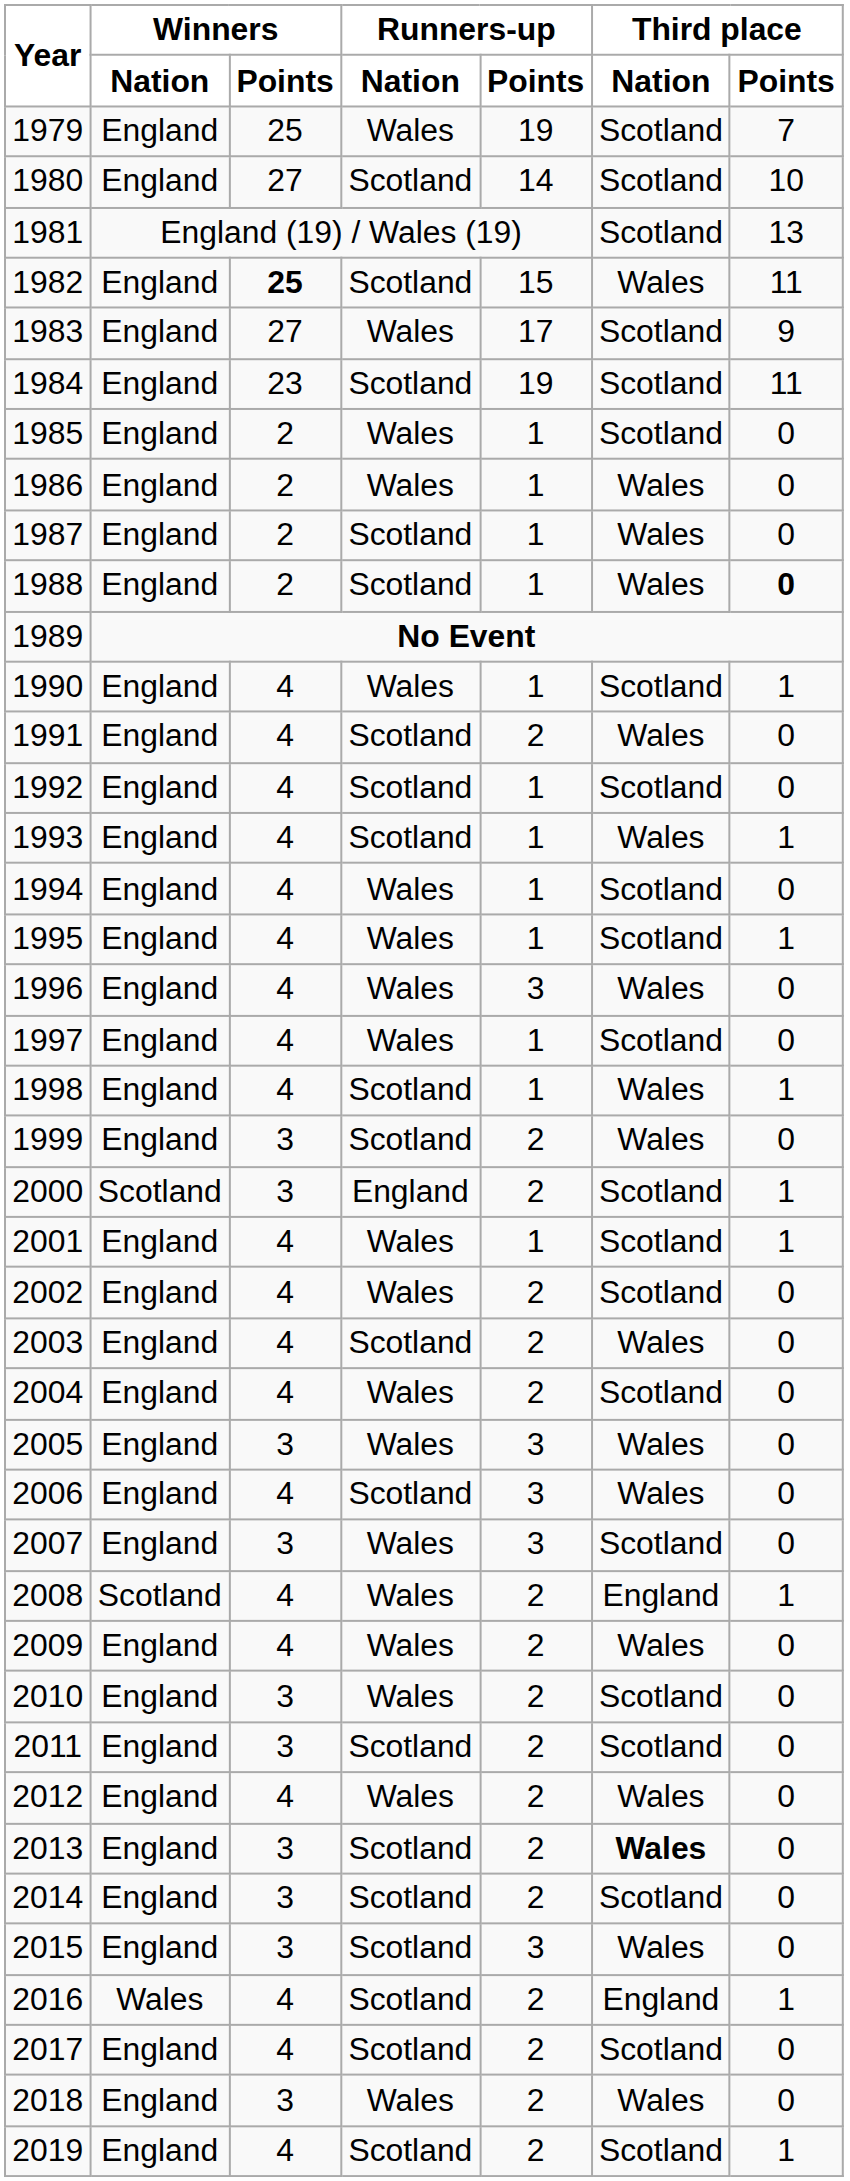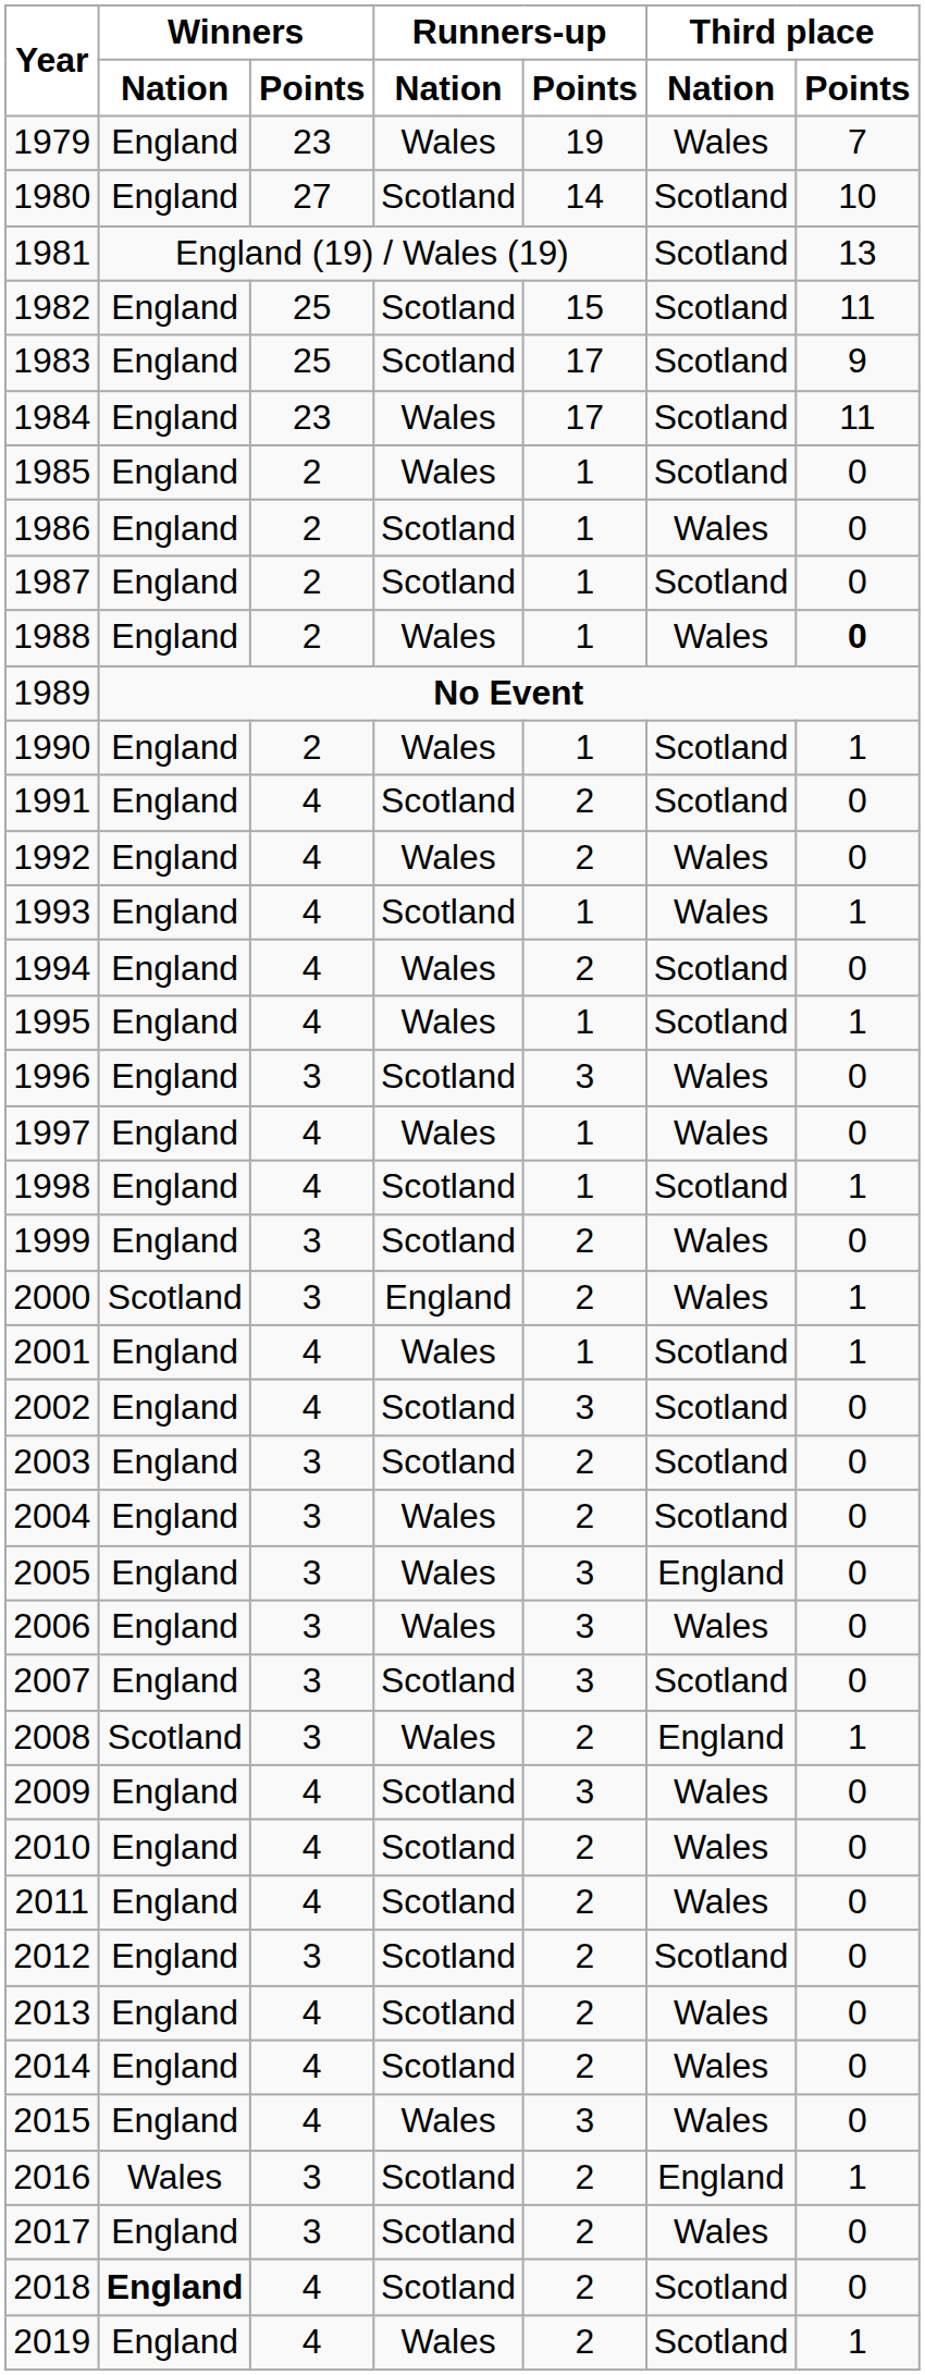 <table class="wikitable" style="text-align: center;">
 <tr>
 <th rowspan=2 style="background:#ffffff; color:#000000;">Year</th>
 <th colspan=2 style="background:#ffffff; color:#000000;">Winners</th>
 <th colspan=2 style="background:#ffffff; color:#000000;">Runners-up</th>
 <th colspan=2 style="background:#ffffff; color:#000000;">Third place</th>
 </tr>
 <tr>
 <th style="background:#ffffff; color:#000000;">Nation</th>
 <th style="background:#ffffff; color:#000000;">Points</th>
 <th style="background:#ffffff; color:#000000;">Nation</th>
 <th style="background:#ffffff; color:#000000;">Points</th>
 <th style="background:#ffffff; color:#000000;">Nation</th>
 <th style="background:#ffffff; color:#000000;">Points</th>
 </tr>
 <tr>
 <td>1979</td>
 <td>England</td>
-<td>25</td>
+<td>23</td>
 <td>Wales</td>
 <td>19</td>
-<td>Scotland</td>
+<td>Wales</td>
 <td>7</td>
 </tr>
 <tr>
 <td>1980</td>
 <td>England</td>
 <td>27</td>
 <td>Scotland</td>
 <td>14</td>
 <td>Scotland</td>
 <td>10</td>
 </tr>
 <tr>
 <td>1981</td>
 <td colspan=4>England (19) / Wales (19)</td>
 <td>Scotland</td>
 <td>13</td>
 </tr>
 <tr>
 <td>1982</td>
 <td>England</td>
-<td><strong>25</strong></td>
+<td>25</td>
 <td>Scotland</td>
 <td>15</td>
-<td>Wales</td>
+<td>Scotland</td>
 <td>11</td>
 </tr>
 <tr>
 <td>1983</td>
 <td>England</td>
-<td>27</td>
-<td>Wales</td>
+<td>25</td>
+<td>Scotland</td>
 <td>17</td>
 <td>Scotland</td>
 <td>9</td>
 </tr>
 <tr>
 <td>1984</td>
 <td>England</td>
 <td>23</td>
-<td>Scotland</td>
-<td>19</td>
+<td>Wales</td>
+<td>17</td>
 <td>Scotland</td>
 <td>11</td>
 </tr>
 <tr>
 <td>1985</td>
 <td>England</td>
 <td>2</td>
 <td>Wales</td>
 <td>1</td>
 <td>Scotland</td>
 <td>0</td>
 </tr>
 <tr>
 <td>1986</td>
 <td>England</td>
 <td>2</td>
-<td>Wales</td>
+<td>Scotland</td>
 <td>1</td>
 <td>Wales</td>
 <td>0</td>
 </tr>
 <tr>
 <td>1987</td>
 <td>England</td>
 <td>2</td>
 <td>Scotland</td>
 <td>1</td>
-<td>Wales</td>
+<td>Scotland</td>
 <td>0</td>
 </tr>
 <tr>
 <td>1988</td>
 <td>England</td>
 <td>2</td>
-<td>Scotland</td>
+<td>Wales</td>
 <td>1</td>
 <td>Wales</td>
 <td><strong>0</strong></td>
 </tr>
 <tr>
 <td>1989</td>
 <td colspan=6><strong>No Event</strong></td>
 </tr>
 <tr>
 <td>1990</td>
 <td>England</td>
-<td>4</td>
+<td>2</td>
 <td>Wales</td>
 <td>1</td>
 <td>Scotland</td>
 <td>1</td>
 </tr>
 <tr>
 <td>1991</td>
 <td>England</td>
 <td>4</td>
 <td>Scotland</td>
 <td>2</td>
-<td>Wales</td>
+<td>Scotland</td>
 <td>0</td>
 </tr>
 <tr>
 <td>1992</td>
 <td>England</td>
 <td>4</td>
-<td>Scotland</td>
-<td>1</td>
-<td>Scotland</td>
+<td>Wales</td>
+<td>2</td>
+<td>Wales</td>
 <td>0</td>
 </tr>
 <tr>
 <td>1993</td>
 <td>England</td>
 <td>4</td>
 <td>Scotland</td>
 <td>1</td>
 <td>Wales</td>
 <td>1</td>
 </tr>
 <tr>
 <td>1994</td>
 <td>England</td>
 <td>4</td>
 <td>Wales</td>
-<td>1</td>
+<td>2</td>
 <td>Scotland</td>
 <td>0</td>
 </tr>
 <tr>
 <td>1995</td>
 <td>England</td>
 <td>4</td>
 <td>Wales</td>
 <td>1</td>
 <td>Scotland</td>
 <td>1</td>
 </tr>
 <tr>
 <td>1996</td>
 <td>England</td>
-<td>4</td>
-<td>Wales</td>
+<td>3</td>
+<td>Scotland</td>
 <td>3</td>
 <td>Wales</td>
 <td>0</td>
 </tr>
 <tr>
 <td>1997</td>
 <td>England</td>
 <td>4</td>
 <td>Wales</td>
 <td>1</td>
-<td>Scotland</td>
+<td>Wales</td>
 <td>0</td>
 </tr>
 <tr>
 <td>1998</td>
 <td>England</td>
 <td>4</td>
 <td>Scotland</td>
 <td>1</td>
-<td>Wales</td>
+<td>Scotland</td>
 <td>1</td>
 </tr>
 <tr>
 <td>1999</td>
 <td>England</td>
 <td>3</td>
 <td>Scotland</td>
 <td>2</td>
 <td>Wales</td>
 <td>0</td>
 </tr>
 <tr>
 <td>2000</td>
 <td>Scotland</td>
 <td>3</td>
 <td>England</td>
 <td>2</td>
-<td>Scotland</td>
+<td>Wales</td>
 <td>1</td>
 </tr>
 <tr>
 <td>2001</td>
 <td>England</td>
 <td>4</td>
 <td>Wales</td>
 <td>1</td>
 <td>Scotland</td>
 <td>1</td>
 </tr>
 <tr>
 <td>2002</td>
 <td>England</td>
 <td>4</td>
-<td>Wales</td>
-<td>2</td>
+<td>Scotland</td>
+<td>3</td>
 <td>Scotland</td>
 <td>0</td>
 </tr>
 <tr>
 <td>2003</td>
 <td>England</td>
-<td>4</td>
+<td>3</td>
 <td>Scotland</td>
 <td>2</td>
-<td>Wales</td>
+<td>Scotland</td>
 <td>0</td>
 </tr>
 <tr>
 <td>2004</td>
 <td>England</td>
-<td>4</td>
+<td>3</td>
 <td>Wales</td>
 <td>2</td>
 <td>Scotland</td>
 <td>0</td>
 </tr>
 <tr>
 <td>2005</td>
 <td>England</td>
 <td>3</td>
 <td>Wales</td>
 <td>3</td>
-<td>Wales</td>
+<td>England</td>
 <td>0</td>
 </tr>
 <tr>
 <td>2006</td>
 <td>England</td>
-<td>4</td>
-<td>Scotland</td>
+<td>3</td>
+<td>Wales</td>
 <td>3</td>
 <td>Wales</td>
 <td>0</td>
 </tr>
 <tr>
 <td>2007</td>
 <td>England</td>
 <td>3</td>
-<td>Wales</td>
+<td>Scotland</td>
 <td>3</td>
 <td>Scotland</td>
 <td>0</td>
 </tr>
 <tr>
 <td>2008</td>
 <td>Scotland</td>
-<td>4</td>
+<td>3</td>
 <td>Wales</td>
 <td>2</td>
 <td>England</td>
 <td>1</td>
 </tr>
 <tr>
 <td>2009</td>
 <td>England</td>
 <td>4</td>
-<td>Wales</td>
-<td>2</td>
+<td>Scotland</td>
+<td>3</td>
 <td>Wales</td>
 <td>0</td>
 </tr>
 <tr>
 <td>2010</td>
 <td>England</td>
-<td>3</td>
+<td>4</td>
+<td>Scotland</td>
+<td>2</td>
 <td>Wales</td>
-<td>2</td>
-<td>Scotland</td>
 <td>0</td>
 </tr>
 <tr>
 <td>2011</td>
+<td>England</td>
+<td>4</td>
+<td>Scotland</td>
+<td>2</td>
+<td>Wales</td>
+<td>0</td>
+</tr>
+<tr>
+<td>2012</td>
 <td>England</td>
 <td>3</td>
 <td>Scotland</td>
 <td>2</td>
 <td>Scotland</td>
 <td>0</td>
 </tr>
 <tr>
-<td>2012</td>
+<td>2013</td>
 <td>England</td>
 <td>4</td>
-<td>Wales</td>
+<td>Scotland</td>
 <td>2</td>
 <td>Wales</td>
 <td>0</td>
 </tr>
 <tr>
-<td>2013</td>
+<td>2014</td>
 <td>England</td>
-<td>3</td>
+<td>4</td>
 <td>Scotland</td>
 <td>2</td>
-<td><strong>Wales</strong></td>
-<td>0</td>
-</tr>
-<tr>
-<td>2014</td>
-<td>England</td>
-<td>3</td>
-<td>Scotland</td>
-<td>2</td>
-<td>Scotland</td>
+<td>Wales</td>
 <td>0</td>
 </tr>
 <tr>
 <td>2015</td>
 <td>England</td>
-<td>3</td>
-<td>Scotland</td>
+<td>4</td>
+<td>Wales</td>
 <td>3</td>
 <td>Wales</td>
 <td>0</td>
 </tr>
 <tr>
 <td>2016</td>
 <td>Wales</td>
-<td>4</td>
+<td>3</td>
 <td>Scotland</td>
 <td>2</td>
 <td>England</td>
 <td>1</td>
 </tr>
 <tr>
 <td>2017</td>
 <td>England</td>
+<td>3</td>
+<td>Scotland</td>
+<td>2</td>
+<td>Wales</td>
+<td>0</td>
+</tr>
+<tr>
+<td>2018</td>
+<td><strong>England</strong></td>
 <td>4</td>
 <td>Scotland</td>
 <td>2</td>
 <td>Scotland</td>
 <td>0</td>
 </tr>
 <tr>
-<td>2018</td>
-<td>England</td>
-<td>3</td>
-<td>Wales</td>
-<td>2</td>
-<td>Wales</td>
-<td>0</td>
-</tr>
-<tr>
 <td>2019</td>
 <td>England</td>
 <td>4</td>
-<td>Scotland</td>
+<td>Wales</td>
 <td>2</td>
 <td>Scotland</td>
 <td>1</td>
 </tr>
 </table>
